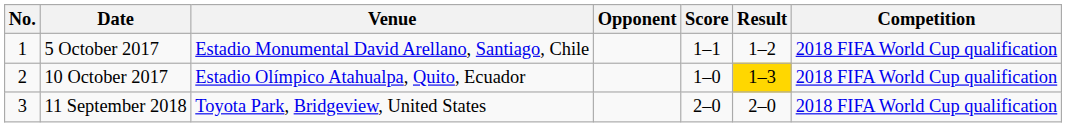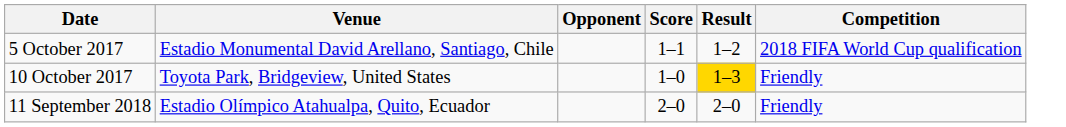 <table class="wikitable sortable">
 <tr>
-<th scope="col">No.</th>
 <th scope="col">Date</th>
 <th scope="col">Venue</th>
 <th scope="col">Opponent</th>
 <th scope="col">Score</th>
 <th scope="col">Result</th>
 <th scope="col">Competition</th>
 </tr>
 <tr>
-<td align="center">1</td>
 <td>5 October 2017</td>
 <td><a href='#'>Estadio Monumental David Arellano</a>, <a href='#'>Santiago</a>, Chile</td>
 <td></td>
 <td align="center">1–1</td>
 <td align="center">1–2</td>
 <td><a href='#'>2018 FIFA World Cup qualification</a></td>
 </tr>
 <tr>
-<td align="center">2</td>
 <td>10 October 2017</td>
-<td><a href='#'>Estadio Olímpico Atahualpa</a>, <a href='#'>Quito</a>, Ecuador</td>
+<td><a href='#'>Toyota Park</a>, <a href='#'>Bridgeview</a>, United States</td>
 <td></td>
 <td align="center">1–0</td>
 <td align="center" style="background: gold;">1–3</td>
-<td><a href='#'>2018 FIFA World Cup qualification</a></td>
+<td><a href='#'>Friendly</a></td>
 </tr>
 <tr>
-<td align="center">3</td>
 <td>11 September 2018</td>
-<td><a href='#'>Toyota Park</a>, <a href='#'>Bridgeview</a>, United States</td>
+<td><a href='#'>Estadio Olímpico Atahualpa</a>, <a href='#'>Quito</a>, Ecuador</td>
 <td></td>
 <td align="center">2–0</td>
 <td align="center">2–0</td>
-<td><a href='#'>2018 FIFA World Cup qualification</a></td>
+<td><a href='#'>Friendly</a></td>
 </tr>
 </table>
